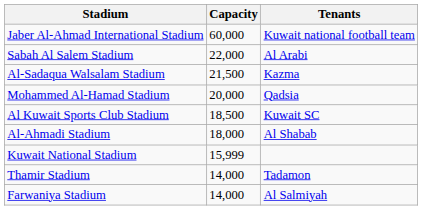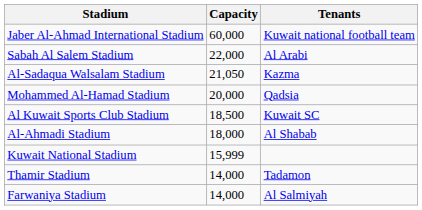 <table class="wikitable sortable">
 <tr>
 <th>Stadium</th>
 <th>Capacity</th>
 <th>Tenants</th>
 </tr>
 <tr>
 <td><a href='#'>Jaber Al-Ahmad International Stadium</a></td>
 <td>60,000</td>
 <td><a href='#'>Kuwait national football team</a></td>
 </tr>
 <tr>
 <td><a href='#'>Sabah Al Salem Stadium</a></td>
 <td>22,000</td>
 <td><a href='#'>Al Arabi</a></td>
 </tr>
 <tr>
 <td><a href='#'>Al-Sadaqua Walsalam Stadium</a></td>
-<td>21,500</td>
+<td>21,050</td>
 <td><a href='#'>Kazma</a></td>
 </tr>
 <tr>
 <td><a href='#'>Mohammed Al-Hamad Stadium</a></td>
 <td>20,000</td>
 <td><a href='#'>Qadsia</a></td>
 </tr>
 <tr>
 <td><a href='#'>Al Kuwait Sports Club Stadium</a></td>
 <td>18,500</td>
 <td><a href='#'>Kuwait SC</a></td>
 </tr>
 <tr>
 <td><a href='#'>Al-Ahmadi Stadium</a></td>
 <td>18,000</td>
 <td><a href='#'>Al Shabab</a></td>
 </tr>
 <tr>
 <td><a href='#'>Kuwait National Stadium</a></td>
 <td>15,999</td>
 <td></td>
 </tr>
 <tr>
 <td><a href='#'>Thamir Stadium</a></td>
 <td>14,000</td>
 <td><a href='#'>Tadamon</a></td>
 </tr>
 <tr>
 <td><a href='#'>Farwaniya Stadium</a></td>
 <td>14,000</td>
 <td><a href='#'>Al Salmiyah</a></td>
 </tr>
 </table>
